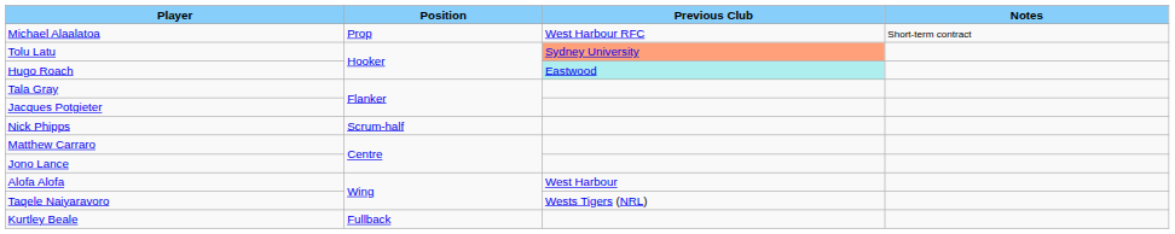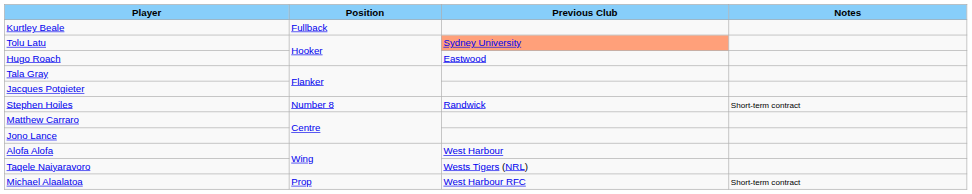 <table class="wikitable" style="text-align:left; font-size:95%; border-collapse:collapse; width:95%;">
 <tr>
 <th style="background:#87CEFA;"><span>Player</span></th>
 <th style="background:#87CEFA;"><span>Position</span></th>
 <th style="background:#87CEFA;"><span>Previous Club</span></th>
 <th style="background:#87CEFA;"><span>Notes</span></th>
 </tr>
 <tr>
-<td><a href='#'>Michael Alaalatoa</a></td>
-<td><a href='#'>Prop</a></td>
-<td><a href='#'>West Harbour RFC</a></td>
-<td><small>Short-term contract</small></td>
+<td><a href='#'>Kurtley Beale</a></td>
+<td><a href='#'>Fullback</a></td>
+<td></td>
+<td></td>
 </tr>
 <tr>
 <td><a href='#'>Tolu Latu</a></td>
 <td rowspan=2><a href='#'>Hooker</a></td>
 <td style="background: lightsalmon;"><a href='#'>Sydney University</a></td>
 <td></td>
 </tr>
 <tr>
 <td><a href='#'>Hugo Roach</a></td>
-<td style="background: paleturquoise;"><a href='#'>Eastwood</a></td>
+<td><a href='#'>Eastwood</a></td>
 <td></td>
 </tr>
 <tr>
 <td><a href='#'>Tala Gray</a></td>
 <td rowspan=2><a href='#'>Flanker</a></td>
 <td></td>
 <td></td>
 </tr>
 <tr>
 <td><a href='#'>Jacques Potgieter</a></td>
 <td> </td>
 <td></td>
 </tr>
 <tr>
-<td><a href='#'>Nick Phipps</a></td>
-<td><a href='#'>Scrum-half</a></td>
-<td></td>
-<td></td>
+<td><a href='#'>Stephen Hoiles</a></td>
+<td><a href='#'>Number 8</a></td>
+<td><a href='#'>Randwick</a></td>
+<td><small>Short-term contract</small></td>
 </tr>
 <tr>
 <td><a href='#'>Matthew Carraro</a></td>
 <td rowspan=2><a href='#'>Centre</a></td>
 <td></td>
 <td></td>
 </tr>
 <tr>
 <td><a href='#'>Jono Lance</a></td>
 <td></td>
 <td></td>
 </tr>
 <tr>
 <td><a href='#'>Alofa Alofa</a></td>
 <td rowspan=2><a href='#'>Wing</a></td>
 <td><a href='#'>West Harbour</a></td>
 <td></td>
 </tr>
 <tr>
 <td><a href='#'>Taqele Naiyaravoro</a></td>
 <td> <a href='#'>Wests Tigers</a> (<a href='#'>NRL</a>)</td>
 <td></td>
 </tr>
 <tr>
-<td><a href='#'>Kurtley Beale</a></td>
-<td><a href='#'>Fullback</a></td>
-<td></td>
-<td></td>
+<td><a href='#'>Michael Alaalatoa</a></td>
+<td><a href='#'>Prop</a></td>
+<td><a href='#'>West Harbour RFC</a></td>
+<td><small>Short-term contract</small></td>
 </tr>
 </table>
